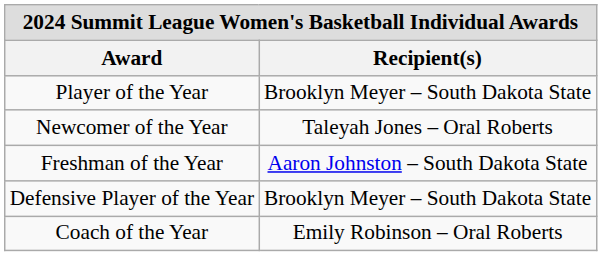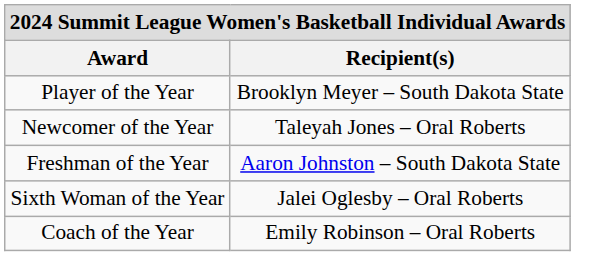 <table class="wikitable" style="white-space:nowrap; font-size:90%; text-align:center;">
 <tr>
 <td colspan="2" style="text-align:center; background:#ddd;"><strong>2024 Summit League Women's Basketball Individual Awards</strong></td>
 </tr>
 <tr>
 <th style="text-align:center;">Award</th>
 <th style="text-align:center;">Recipient(s)</th>
 </tr>
 <tr>
 <td>Player of the Year</td>
 <td>Brooklyn Meyer – South Dakota State</td>
 </tr>
 <tr>
 <td>Newcomer of the Year</td>
 <td>Taleyah Jones – Oral Roberts</td>
 </tr>
 <tr>
 <td>Freshman of the Year</td>
 <td><a href='#'>Aaron Johnston</a> – South Dakota State</td>
 </tr>
 <tr>
-<td>Defensive Player of the Year</td>
-<td>Brooklyn Meyer – South Dakota State</td>
+<td>Sixth Woman of the Year</td>
+<td>Jalei Oglesby – Oral Roberts</td>
 </tr>
 <tr>
 <td>Coach of the Year</td>
 <td>Emily Robinson – Oral Roberts</td>
 </tr>
 </table>
